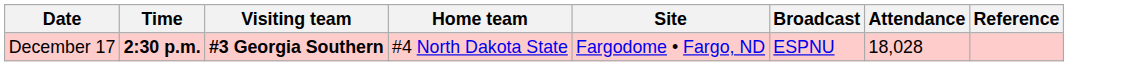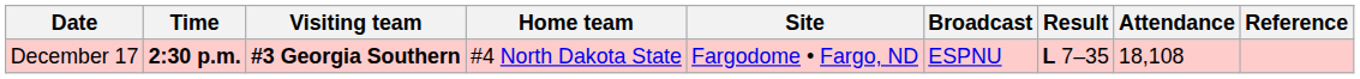 <table class="wikitable" style="font-size:95%;">
 <tr>
 <th>Date</th>
 <th>Time</th>
 <th>Visiting team</th>
 <th>Home team</th>
 <th>Site</th>
 <th>Broadcast</th>
+<th>Result</th>
 <th>Attendance</th>
 <th class="unsortable">Reference</th>
 </tr>
 <tr bgcolor=ffcccc>
 <td>December 17</td>
 <td><strong>2:30 p.m.</strong></td>
 <td><strong>#3 Georgia Southern</strong></td>
 <td>#4 <a href='#'>North Dakota State</a></td>
 <td><a href='#'>Fargodome</a> • <a href='#'>Fargo, ND</a></td>
 <td><a href='#'>ESPNU</a></td>
-<td>18,028</td>
+<td><strong>L</strong> 7–35</td>
+<td>18,108</td>
 <td align="center"></td>
 </tr>
 </table>
